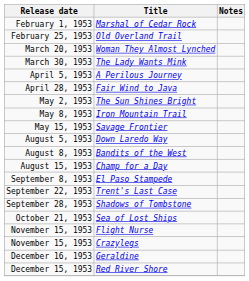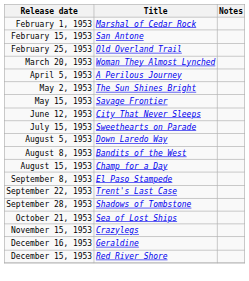 <table class="wikitable sortable">
 <tr>
 <th>Release date</th>
 <th>Title</th>
 <th>Notes</th>
 </tr>
 <tr>
 <td align="right">February 1, 1953</td>
 <td><em><a href='#'>Marshal of Cedar Rock</a></em></td>
+<td></td>
+</tr>
+<tr>
+<td align="right">February 15, 1953</td>
+<td><em><a href='#'>San Antone</a></em></td>
 <td></td>
 </tr>
 <tr>
 <td align="right">February 25, 1953</td>
 <td><em><a href='#'>Old Overland Trail</a></em></td>
 <td></td>
 </tr>
 <tr>
 <td align="right">March 20, 1953</td>
 <td><em><a href='#'>Woman They Almost Lynched</a></em></td>
 <td></td>
 </tr>
 <tr>
-<td align="right">March 30, 1953</td>
-<td><em><a href='#'>The Lady Wants Mink</a></em></td>
-<td></td>
-</tr>
-<tr>
 <td align="right">April 5, 1953</td>
 <td><em><a href='#'>A Perilous Journey</a></em></td>
-<td></td>
-</tr>
-<tr>
-<td align="right">April 28, 1953</td>
-<td><em><a href='#'>Fair Wind to Java</a></em></td>
 <td></td>
 </tr>
 <tr>
 <td align="right">May 2, 1953</td>
 <td><em><a href='#'>The Sun Shines Bright</a></em></td>
 <td></td>
 </tr>
 <tr>
-<td align="right">May 8, 1953</td>
-<td><em><a href='#'>Iron Mountain Trail</a></em></td>
+<td align="right">May 15, 1953</td>
+<td><em><a href='#'>Savage Frontier</a></em></td>
 <td></td>
 </tr>
 <tr>
-<td align="right">May 15, 1953</td>
-<td><em><a href='#'>Savage Frontier</a></em></td>
+<td align="right">June 12, 1953</td>
+<td><em><a href='#'>City That Never Sleeps</a></em></td>
+<td></td>
+</tr>
+<tr>
+<td align="right">July 15, 1953</td>
+<td><em><a href='#'>Sweethearts on Parade</a></em></td>
 <td></td>
 </tr>
 <tr>
 <td align="right">August 5, 1953</td>
 <td><em><a href='#'>Down Laredo Way</a></em></td>
 <td></td>
 </tr>
 <tr>
 <td align="right">August 8, 1953</td>
 <td><em><a href='#'>Bandits of the West</a></em></td>
 <td></td>
 </tr>
 <tr>
 <td align="right">August 15, 1953</td>
 <td><em><a href='#'>Champ for a Day</a></em></td>
 <td></td>
 </tr>
 <tr>
 <td align="right">September 8, 1953</td>
 <td><em><a href='#'>El Paso Stampede</a></em></td>
 <td></td>
 </tr>
 <tr>
 <td align="right">September 22, 1953</td>
 <td><em><a href='#'>Trent's Last Case</a></em></td>
 <td></td>
 </tr>
 <tr>
 <td align="right">September 28, 1953</td>
 <td><em><a href='#'>Shadows of Tombstone</a></em></td>
 <td></td>
 </tr>
 <tr>
 <td align="right">October 21, 1953</td>
 <td><em><a href='#'>Sea of Lost Ships</a></em></td>
 <td></td>
 </tr>
 <tr>
 <td align="right">November 15, 1953</td>
-<td><em><a href='#'>Flight Nurse</a></em></td>
-<td></td>
-</tr>
-<tr>
-<td align="right">November 15, 1953</td>
 <td><em><a href='#'>Crazylegs</a></em></td>
 <td></td>
 </tr>
 <tr>
 <td align="right">December 16, 1953</td>
 <td><em><a href='#'>Geraldine</a></em></td>
 <td></td>
 </tr>
 <tr>
 <td align="right">December 15, 1953</td>
 <td><em><a href='#'>Red River Shore</a></em></td>
 <td></td>
 </tr>
 <tr>
 </tr>
 </table>
